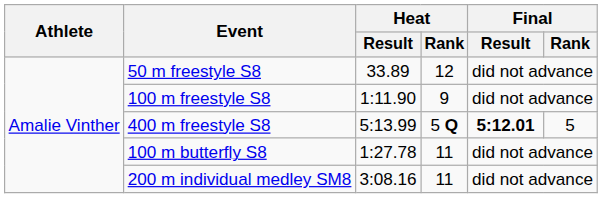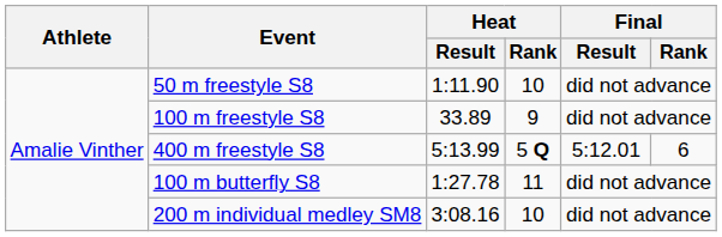 <table class="wikitable" style="font-size:90%">
 <tr>
 <th rowspan="2">Athlete</th>
 <th rowspan="2">Event</th>
 <th colspan=2>Heat</th>
 <th colspan=2>Final</th>
 </tr>
 <tr style="font-size:95%">
 <th>Result</th>
 <th>Rank</th>
 <th>Result</th>
 <th>Rank</th>
 </tr>
 <tr align=center>
 <td align=left rowspan=5><a href='#'>Amalie Vinther</a></td>
 <td align=left><a href='#'>50 m freestyle S8</a></td>
-<td>33.89</td>
-<td>12</td>
+<td>1:11.90</td>
+<td>10</td>
 <td colspan=2>did not advance</td>
 </tr>
 <tr align=center>
 <td align=left><a href='#'>100 m freestyle S8</a></td>
-<td>1:11.90</td>
+<td>33.89</td>
 <td>9</td>
 <td colspan=2>did not advance</td>
 </tr>
 <tr align=center>
 <td align=left><a href='#'>400 m freestyle S8</a></td>
 <td>5:13.99</td>
 <td>5 <strong>Q</strong></td>
-<td><strong>5:12.01</strong></td>
-<td>5</td>
+<td>5:12.01</td>
+<td>6</td>
 </tr>
 <tr align=center>
 <td align=left><a href='#'>100 m butterfly S8</a></td>
 <td>1:27.78</td>
 <td>11</td>
 <td colspan=2>did not advance</td>
 </tr>
 <tr align=center>
 <td align=left><a href='#'>200 m individual medley SM8</a></td>
 <td>3:08.16</td>
-<td>11</td>
+<td>10</td>
 <td colspan=2>did not advance</td>
 </tr>
 </table>
